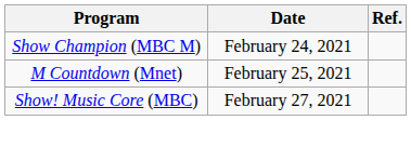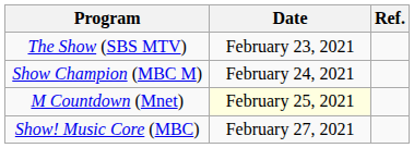 <table class="wikitable" style="text-align:center;">
 <tr>
 <th width="180">Program</th>
 <th width="140">Date</th>
 <th>Ref.</th>
+</tr>
+<tr>
+<td><em><a href='#'>The Show</a></em> (<a href='#'>SBS MTV</a>)</td>
+<td>February 23, 2021</td>
+<td></td>
 </tr>
 <tr>
 <td><em><a href='#'>Show Champion</a></em> (<a href='#'>MBC M</a>)</td>
 <td>February 24, 2021</td>
 <td></td>
 </tr>
 <tr>
 <td><em><a href='#'>M Countdown</a></em> (<a href='#'>Mnet</a>)</td>
-<td>February 25, 2021</td>
+<td style="background: lightyellow;">February 25, 2021</td>
 <td></td>
 </tr>
 <tr>
 <td><em><a href='#'>Show! Music Core</a></em> (<a href='#'>MBC</a>)</td>
 <td>February 27, 2021</td>
 <td></td>
 </tr>
 </table>
